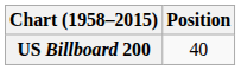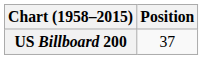 <table class="wikitable sortable plainrowheaders" style="text-align:center">
 <tr>
 <th scope="col">Chart (1958–2015)</th>
 <th scope="col">Position</th>
 </tr>
 <tr>
 <th scope="row">US <em>Billboard</em> 200</th>
-<td>40</td>
+<td>37</td>
 </tr>
 </table>
